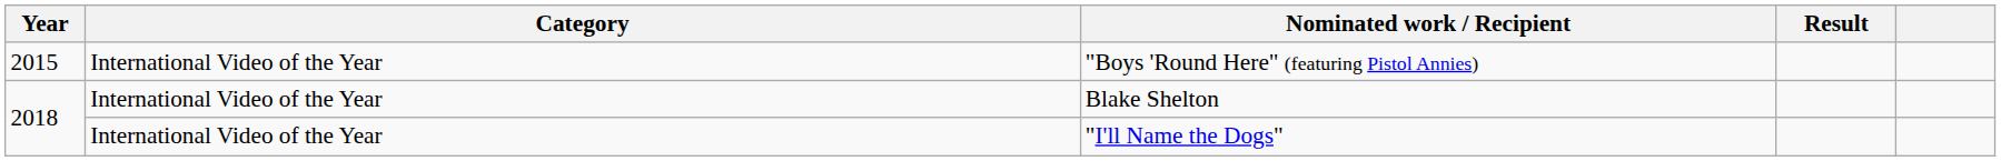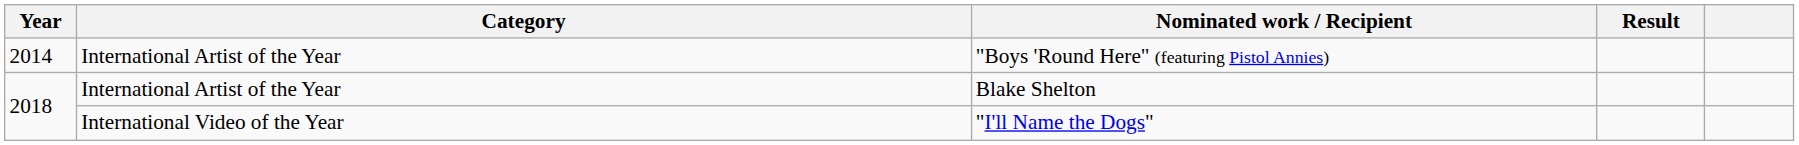 <table class="wikitable plainrowheaders" style="width:85%;">
 <tr>
 <th scope="col" style="width:4%;">Year</th>
 <th scope="col" style="width:50%;">Category</th>
 <th scope="col" style="width:35%;">Nominated work / Recipient</th>
 <th scope="col" style="width:6%;">Result</th>
 <th scope="col" style="width:6%;"></th>
 </tr>
 <tr>
-<td>2015</td>
-<td>International Video of the Year</td>
+<td>2014</td>
+<td>International Artist of the Year</td>
 <td>"Boys 'Round Here" <small>(featuring <a href='#'>Pistol Annies</a>)</small></td>
 <td></td>
 <td></td>
 </tr>
 <tr>
 <td rowspan="2">2018</td>
-<td>International Video of the Year</td>
+<td>International Artist of the Year</td>
 <td>Blake Shelton</td>
 <td></td>
 <td></td>
 </tr>
 <tr>
 <td>International Video of the Year</td>
 <td>"<a href='#'>I'll Name the Dogs</a>"</td>
 <td></td>
 <td></td>
 </tr>
 </table>
